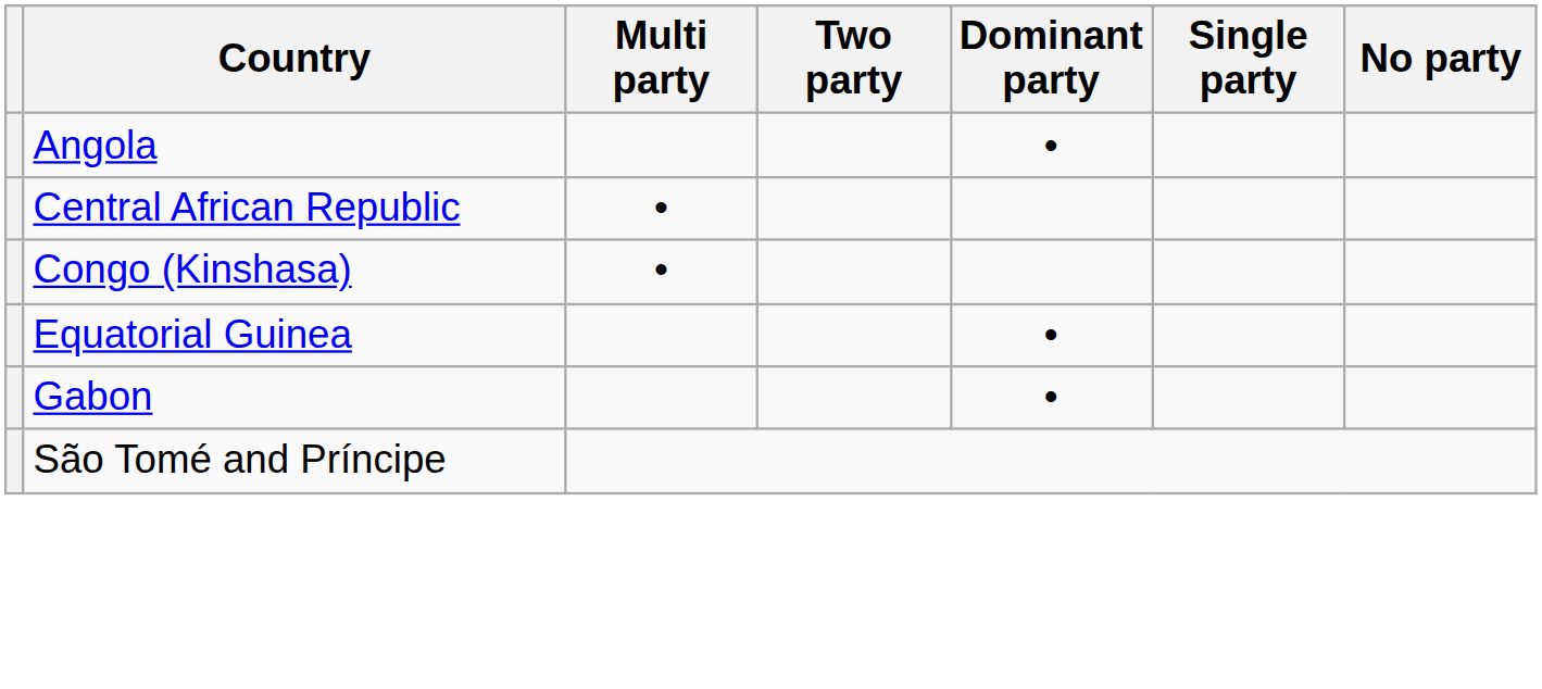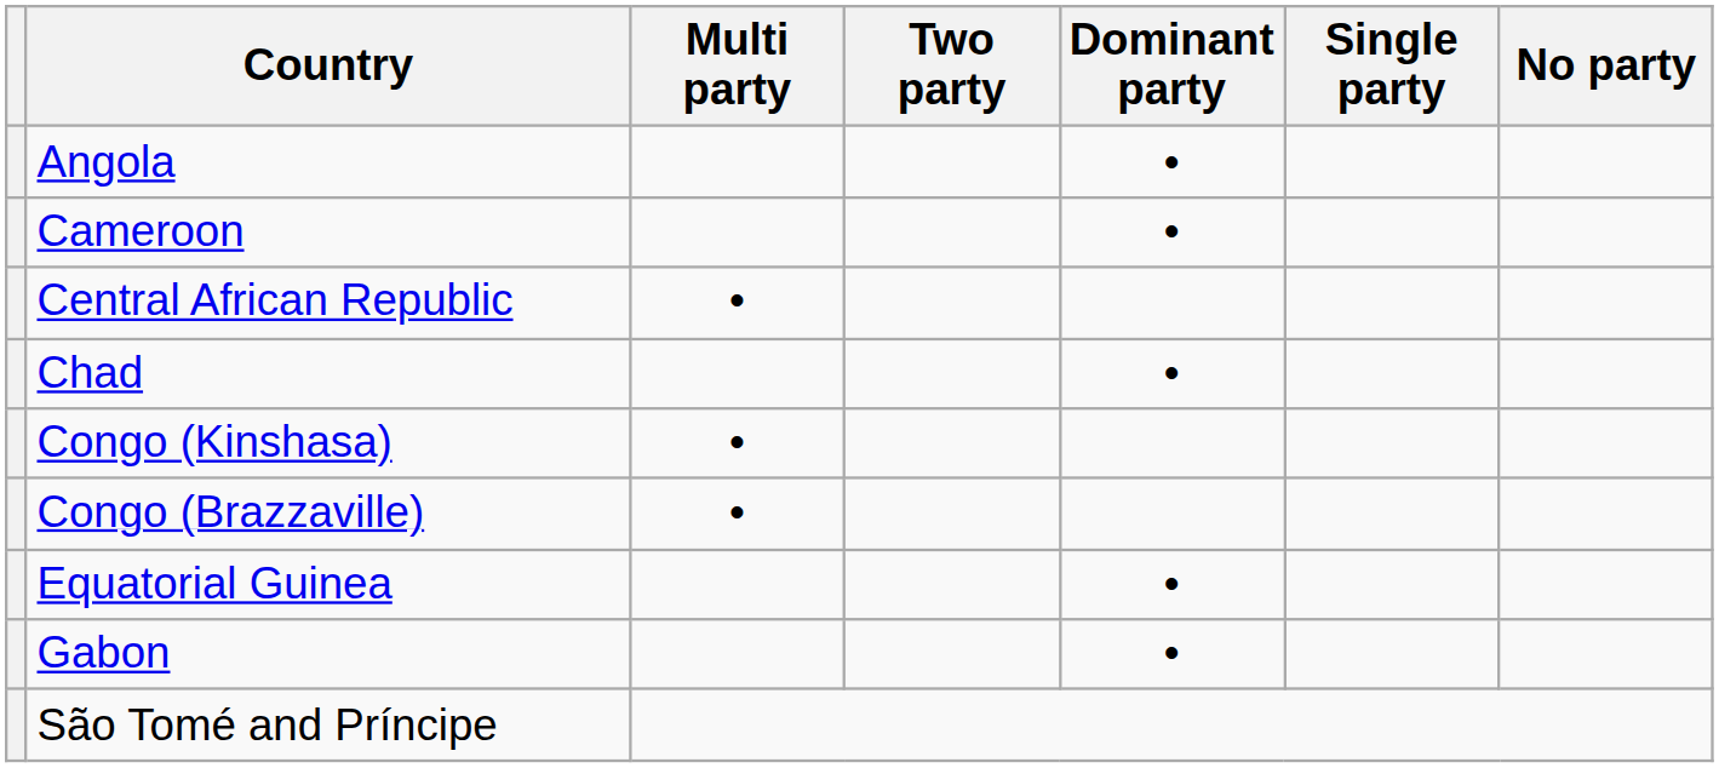 <table class="wikitable" style="text-align:center">
 <tr>
 <th></th>
 <th width="210">Country</th>
 <th width="70">Multi party</th>
 <th width="70">Two party</th>
 <th width="70">Dominant party</th>
 <th width="70">Single party</th>
 <th width="70">No party</th>
 </tr>
 <tr>
 <th></th>
 <td style="text-align:left"><a href='#'>Angola</a></td>
 <td></td>
 <td></td>
 <td>•</td>
 <td></td>
 <td></td>
 </tr>
 <tr>
 <th></th>
+<td style="text-align:left"><a href='#'>Cameroon</a></td>
+<td></td>
+<td></td>
+<td>•</td>
+<td></td>
+<td></td>
+</tr>
+<tr>
+<th></th>
 <td style="text-align:left"><a href='#'>Central African Republic</a></td>
 <td>•</td>
 <td></td>
 <td></td>
 <td></td>
 <td></td>
 </tr>
 <tr>
 <th></th>
+<td style="text-align:left"><a href='#'>Chad</a></td>
+<td></td>
+<td></td>
+<td>•</td>
+<td></td>
+<td></td>
+</tr>
+<tr>
+<th></th>
 <td style="text-align:left"><a href='#'>Congo (Kinshasa)</a></td>
+<td>•</td>
+<td></td>
+<td></td>
+<td></td>
+<td></td>
+</tr>
+<tr>
+<th></th>
+<td style="text-align:left"><a href='#'>Congo (Brazzaville)</a></td>
 <td>•</td>
 <td></td>
 <td></td>
 <td></td>
 <td></td>
 </tr>
 <tr>
 <th></th>
 <td style="text-align:left"><a href='#'>Equatorial Guinea</a></td>
 <td></td>
 <td></td>
 <td>•</td>
 <td></td>
 <td></td>
 </tr>
 <tr>
 <th></th>
 <td style="text-align:left"><a href='#'>Gabon</a></td>
 <td></td>
 <td></td>
 <td>•</td>
 <td></td>
 <td></td>
 </tr>
 <tr>
 <th></th>
 <td style="text-align:left">São Tomé and Príncipe</td>
 </tr>
 </table>
